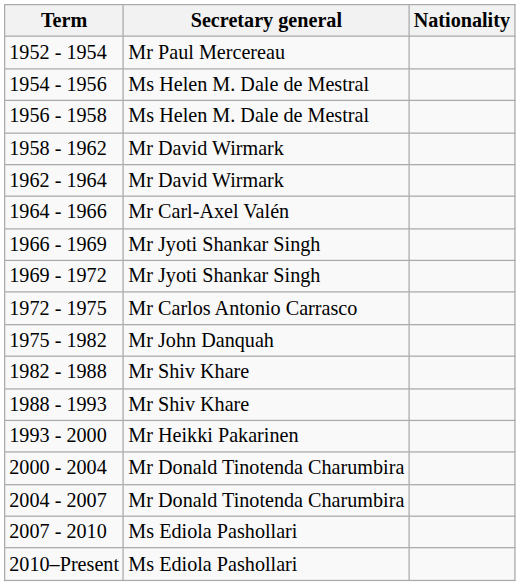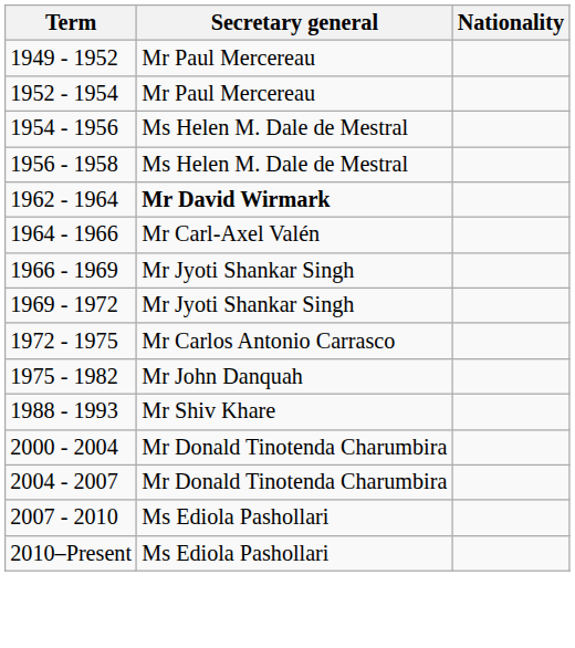 <table class="wikitable sortable">
 <tr>
 <th>Term</th>
 <th>Secretary general</th>
 <th>Nationality</th>
+</tr>
+<tr>
+<td>1949 - 1952</td>
+<td>Mr Paul Mercereau</td>
+<td></td>
 </tr>
 <tr>
 <td>1952 - 1954</td>
 <td>Mr Paul Mercereau</td>
 <td></td>
 </tr>
 <tr>
 <td>1954 - 1956</td>
 <td>Ms Helen M. Dale de Mestral</td>
 <td></td>
 </tr>
 <tr>
 <td>1956 - 1958</td>
 <td>Ms Helen M. Dale de Mestral</td>
 <td></td>
 </tr>
 <tr>
-<td>1958 - 1962</td>
-<td>Mr David Wirmark</td>
-<td></td>
-</tr>
-<tr>
 <td>1962 - 1964</td>
-<td>Mr David Wirmark</td>
+<td><strong>Mr David Wirmark</strong></td>
 <td></td>
 </tr>
 <tr>
 <td>1964 - 1966</td>
 <td>Mr Carl-Axel Valén</td>
 <td></td>
 </tr>
 <tr>
 <td>1966 - 1969</td>
 <td>Mr Jyoti Shankar Singh</td>
 <td></td>
 </tr>
 <tr>
 <td>1969 - 1972</td>
 <td>Mr Jyoti Shankar Singh</td>
 <td></td>
 </tr>
 <tr>
 <td>1972 - 1975</td>
 <td>Mr Carlos Antonio Carrasco</td>
 <td></td>
 </tr>
 <tr>
 <td>1975 - 1982</td>
 <td>Mr John Danquah</td>
 <td></td>
 </tr>
 <tr>
-<td>1982 - 1988</td>
-<td>Mr Shiv Khare</td>
-<td></td>
-</tr>
-<tr>
 <td>1988 - 1993</td>
 <td>Mr Shiv Khare</td>
-<td></td>
-</tr>
-<tr>
-<td>1993 - 2000</td>
-<td>Mr Heikki Pakarinen</td>
 <td></td>
 </tr>
 <tr>
 <td>2000 - 2004</td>
 <td>Mr Donald Tinotenda Charumbira</td>
 <td></td>
 </tr>
 <tr>
 <td>2004 - 2007</td>
 <td>Mr Donald Tinotenda Charumbira</td>
 <td></td>
 </tr>
 <tr>
 <td>2007 - 2010</td>
 <td>Ms Ediola Pashollari</td>
 <td></td>
 </tr>
 <tr>
 <td>2010–Present</td>
 <td>Ms Ediola Pashollari</td>
 <td></td>
 </tr>
 </table>
